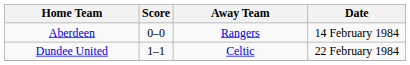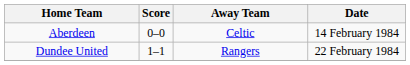 <table class="wikitable" style="text-align:center;">
 <tr>
 <th width=175>Home Team</th>
 <th width=20>Score</th>
 <th width=175>Away Team</th>
 <th width= 125>Date</th>
 </tr>
 <tr>
 <td><a href='#'>Aberdeen</a></td>
 <td>0–0</td>
-<td><a href='#'>Rangers</a></td>
+<td><a href='#'>Celtic</a></td>
 <td>14 February 1984</td>
 </tr>
 <tr>
 <td><a href='#'>Dundee United</a></td>
 <td>1–1</td>
-<td><a href='#'>Celtic</a></td>
+<td><a href='#'>Rangers</a></td>
 <td>22 February 1984</td>
 </tr>
 <tr>
 </tr>
 </table>
